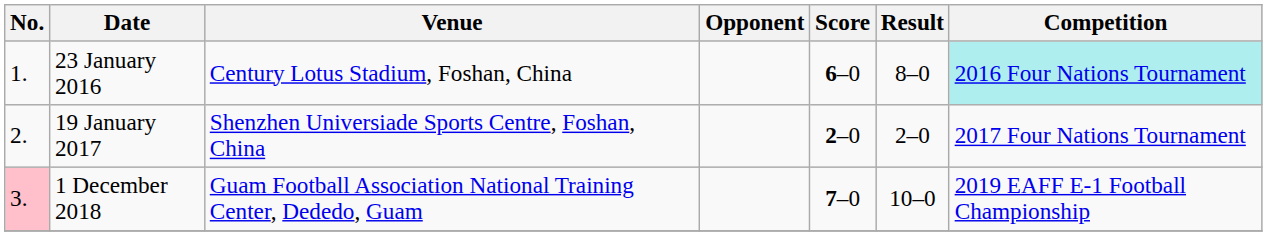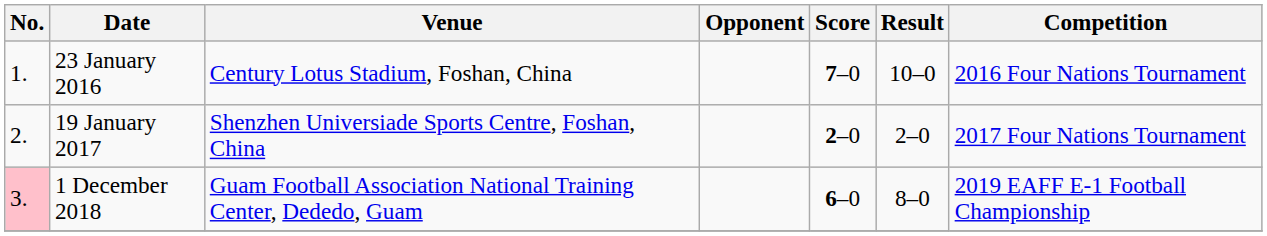 <table class="wikitable">
 <tr>
 <th>No.</th>
 <th>Date</th>
 <th>Venue</th>
 <th>Opponent</th>
 <th>Score</th>
 <th>Result</th>
 <th>Competition</th>
 </tr>
 <tr>
 <td>1.</td>
 <td>23 January 2016</td>
 <td><a href='#'>Century Lotus Stadium</a>, Foshan, China</td>
 <td></td>
-<td align=center><strong>6</strong>–0</td>
-<td align=center>8–0</td>
-<td style="background: paleturquoise;"><a href='#'>2016 Four Nations Tournament</a></td>
+<td align=center><strong>7</strong>–0</td>
+<td align=center>10–0</td>
+<td><a href='#'>2016 Four Nations Tournament</a></td>
 </tr>
 <tr>
 <td>2.</td>
 <td>19 January 2017</td>
 <td><a href='#'>Shenzhen Universiade Sports Centre</a>, <a href='#'>Foshan</a>, <a href='#'>China</a></td>
 <td></td>
 <td align=center><strong>2</strong>–0</td>
 <td align=center>2–0</td>
 <td><a href='#'>2017 Four Nations Tournament</a></td>
 </tr>
 <tr>
 <td style="background: pink;">3.</td>
 <td>1 December 2018</td>
 <td><a href='#'>Guam Football Association National Training Center</a>, <a href='#'>Dededo</a>, <a href='#'>Guam</a></td>
 <td></td>
-<td align=center><strong>7</strong>–0</td>
-<td align=center>10–0</td>
+<td align=center><strong>6</strong>–0</td>
+<td align=center>8–0</td>
 <td><a href='#'>2019 EAFF E-1 Football Championship</a></td>
 </tr>
 <tr>
 </tr>
 </table>
